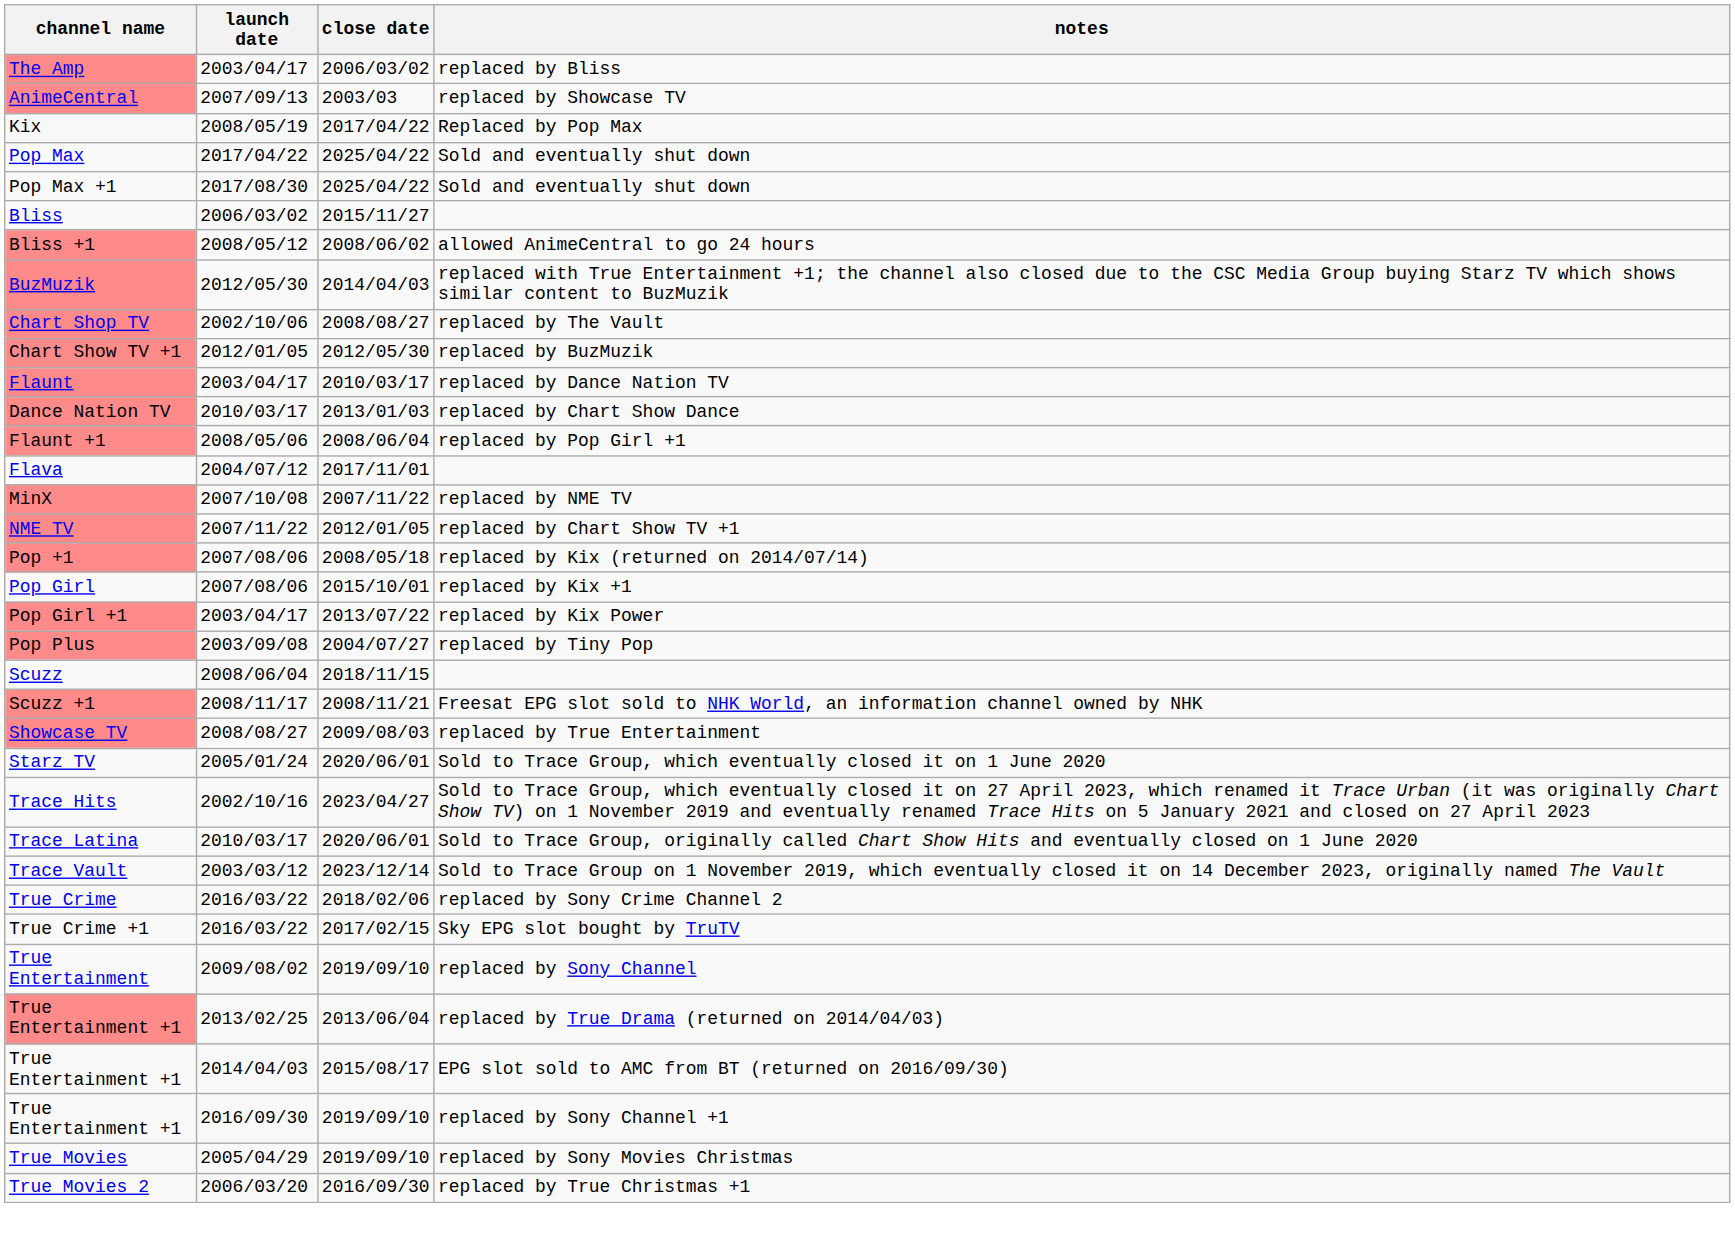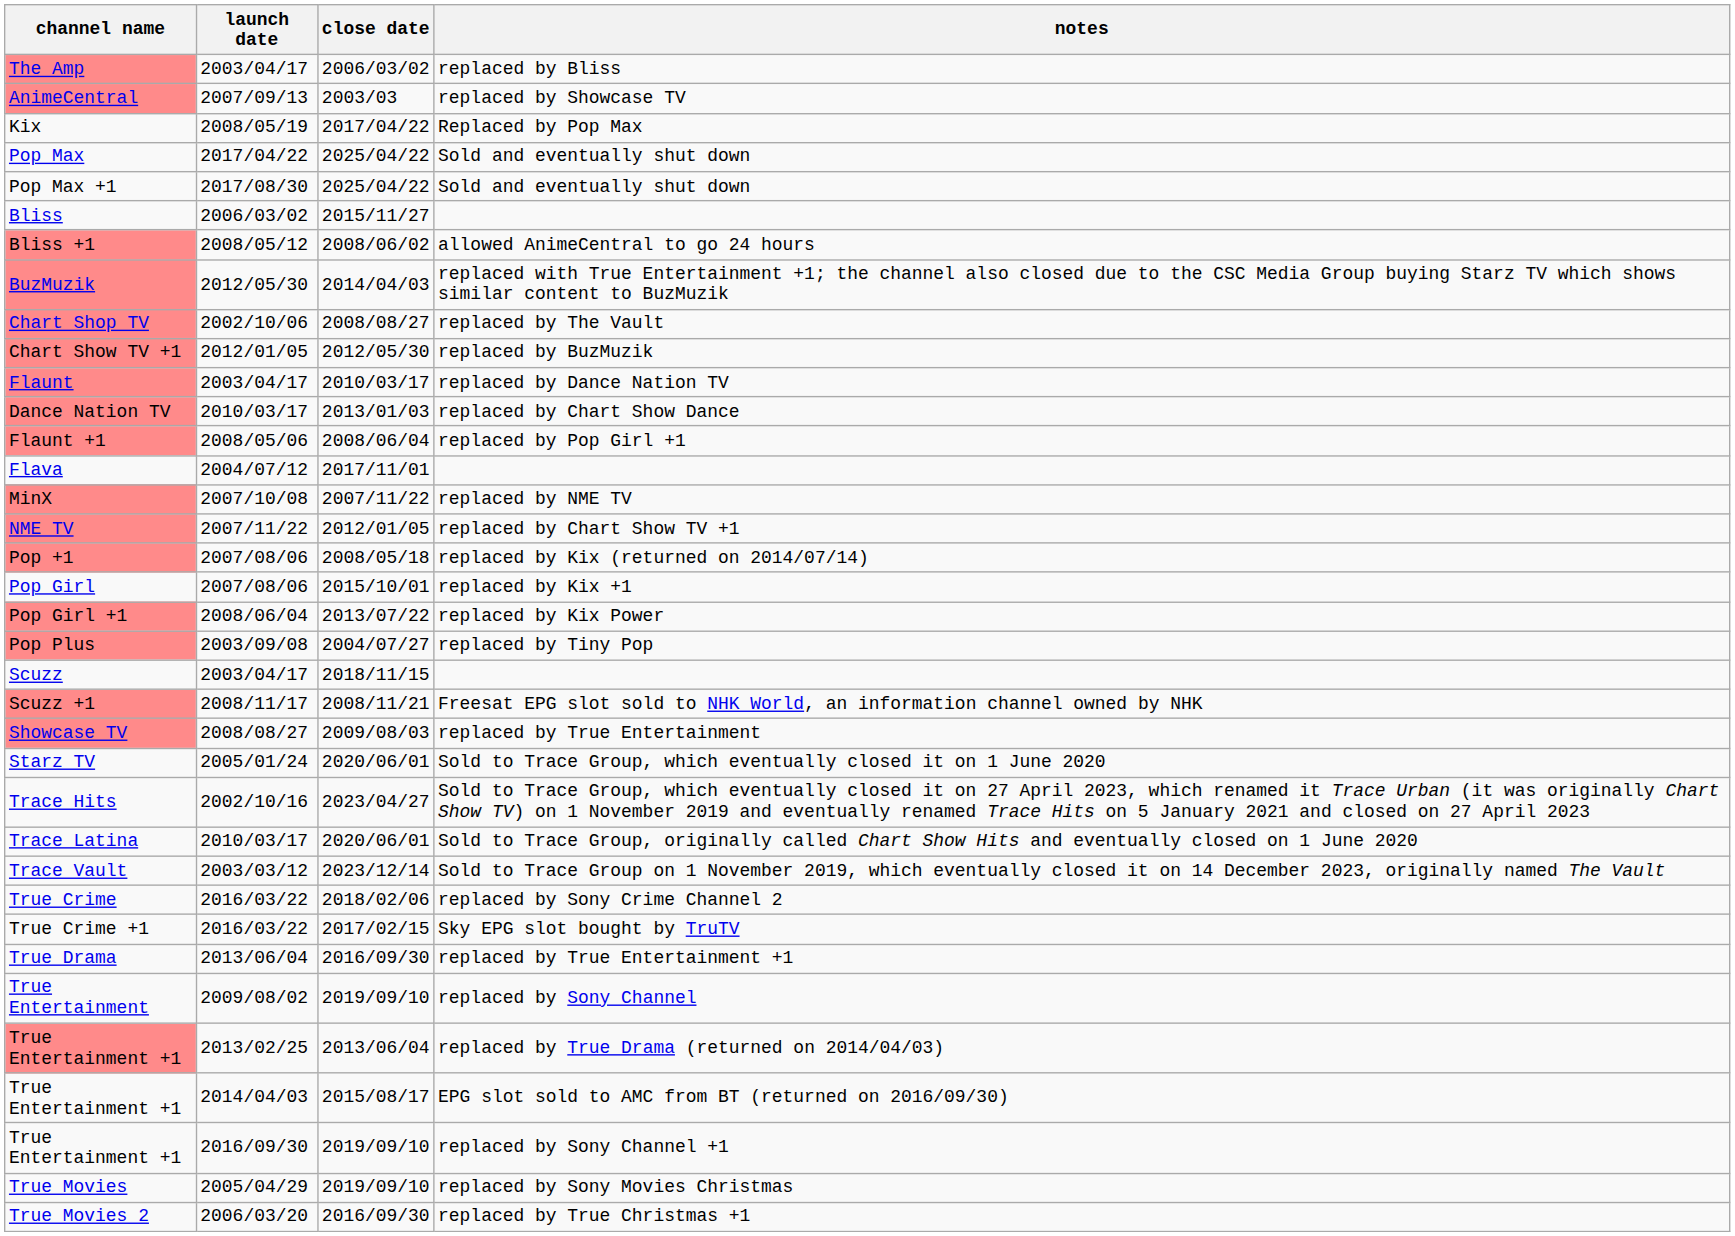 <table class="wikitable sortable">
 <tr>
 <th>channel name</th>
 <th>launch date</th>
 <th>close date</th>
 <th>notes</th>
 </tr>
 <tr>
 <td style=background:#FF8A8A><a href='#'>The Amp</a></td>
 <td>2003/04/17</td>
 <td>2006/03/02</td>
 <td>replaced by Bliss</td>
 </tr>
 <tr>
 <td style=background:#FF8A8A><a href='#'>AnimeCentral</a></td>
 <td>2007/09/13</td>
 <td>2003/03</td>
 <td>replaced by Showcase TV</td>
 </tr>
 <tr>
 <td>Kix</td>
 <td>2008/05/19</td>
 <td>2017/04/22</td>
 <td>Replaced by Pop Max</td>
 </tr>
 <tr>
 <td><a href='#'>Pop Max</a></td>
 <td>2017/04/22</td>
 <td>2025/04/22</td>
 <td>Sold and eventually shut down</td>
 </tr>
 <tr>
 <td>Pop Max +1</td>
 <td>2017/08/30</td>
 <td>2025/04/22</td>
 <td>Sold and eventually shut down</td>
 </tr>
 <tr>
 <td><a href='#'>Bliss</a></td>
 <td>2006/03/02</td>
 <td>2015/11/27</td>
 <td></td>
 </tr>
 <tr>
 <td style=background:#FF8A8A>Bliss +1</td>
 <td>2008/05/12</td>
 <td>2008/06/02</td>
 <td>allowed AnimeCentral to go 24 hours</td>
 </tr>
 <tr>
 <td style=background:#FF8A8A><a href='#'>BuzMuzik</a></td>
 <td>2012/05/30</td>
 <td>2014/04/03</td>
 <td>replaced with True Entertainment +1; the channel also closed due to the CSC Media Group buying Starz TV which shows similar content to BuzMuzik</td>
 </tr>
 <tr>
 <td style=background:#FF8A8A><a href='#'>Chart Shop TV</a></td>
 <td>2002/10/06</td>
 <td>2008/08/27</td>
 <td>replaced by The Vault</td>
 </tr>
 <tr>
 <td style=background:#FF8A8A>Chart Show TV +1</td>
 <td>2012/01/05</td>
 <td>2012/05/30</td>
 <td>replaced by BuzMuzik</td>
 </tr>
 <tr>
 <td style=background:#FF8A8A><a href='#'>Flaunt</a></td>
 <td>2003/04/17</td>
 <td>2010/03/17</td>
 <td>replaced by Dance Nation TV</td>
 </tr>
 <tr>
 <td style=background:#FF8A8A>Dance Nation TV</td>
 <td>2010/03/17</td>
 <td>2013/01/03</td>
 <td>replaced by Chart Show Dance</td>
 </tr>
 <tr>
 <td style=background:#FF8A8A>Flaunt +1</td>
 <td>2008/05/06</td>
 <td>2008/06/04</td>
 <td>replaced by Pop Girl +1</td>
 </tr>
 <tr>
 <td><a href='#'>Flava</a></td>
 <td>2004/07/12</td>
 <td>2017/11/01</td>
 <td></td>
 </tr>
 <tr>
 <td style=background:#FF8A8A>MinX</td>
 <td>2007/10/08</td>
 <td>2007/11/22</td>
 <td>replaced by NME TV</td>
 </tr>
 <tr>
 <td style=background:#FF8A8A><a href='#'>NME TV</a></td>
 <td>2007/11/22</td>
 <td>2012/01/05</td>
 <td>replaced by Chart Show TV +1</td>
 </tr>
 <tr>
 <td style=background:#FF8A8A>Pop +1</td>
 <td>2007/08/06</td>
 <td>2008/05/18</td>
 <td>replaced by Kix (returned on 2014/07/14)</td>
 </tr>
 <tr>
 <td><a href='#'>Pop Girl</a></td>
 <td>2007/08/06</td>
 <td>2015/10/01</td>
 <td>replaced by Kix +1</td>
 </tr>
 <tr>
 <td style=background:#FF8A8A>Pop Girl +1</td>
-<td>2003/04/17</td>
+<td>2008/06/04</td>
 <td>2013/07/22</td>
 <td>replaced by Kix Power</td>
 </tr>
 <tr>
 <td style=background:#FF8A8A>Pop Plus</td>
 <td>2003/09/08</td>
 <td>2004/07/27</td>
 <td>replaced by Tiny Pop</td>
 </tr>
 <tr>
 <td><a href='#'>Scuzz</a></td>
-<td>2008/06/04</td>
+<td>2003/04/17</td>
 <td>2018/11/15</td>
 <td></td>
 </tr>
 <tr>
 <td style=background:#FF8A8A>Scuzz +1</td>
 <td>2008/11/17</td>
 <td>2008/11/21</td>
 <td>Freesat EPG slot sold to <a href='#'>NHK World</a>, an information channel owned by NHK</td>
 </tr>
 <tr>
 <td style=background:#FF8A8A><a href='#'>Showcase TV</a></td>
 <td>2008/08/27</td>
 <td>2009/08/03</td>
 <td>replaced by True Entertainment</td>
 </tr>
 <tr>
 <td><a href='#'>Starz TV</a></td>
 <td>2005/01/24</td>
 <td>2020/06/01</td>
 <td>Sold to Trace Group, which eventually closed it on 1 June 2020</td>
 </tr>
 <tr>
 <td><a href='#'>Trace Hits</a></td>
 <td>2002/10/16</td>
 <td>2023/04/27</td>
 <td>Sold to Trace Group, which eventually closed it on 27 April 2023, which renamed it <em>Trace Urban</em> (it was originally <em>Chart Show TV</em>) on 1 November 2019 and eventually renamed <em>Trace Hits</em> on 5 January 2021 and closed on 27 April 2023</td>
 </tr>
 <tr>
 <td><a href='#'>Trace Latina</a></td>
 <td>2010/03/17</td>
 <td>2020/06/01</td>
 <td>Sold to Trace Group, originally called <em>Chart Show Hits</em> and eventually closed on 1 June 2020</td>
 </tr>
 <tr>
 <td><a href='#'>Trace Vault</a></td>
 <td>2003/03/12</td>
 <td>2023/12/14</td>
 <td>Sold to Trace Group on 1 November 2019, which eventually closed it on 14 December 2023, originally named <em>The Vault</em></td>
 </tr>
 <tr>
 <td><a href='#'>True Crime</a></td>
 <td>2016/03/22</td>
 <td>2018/02/06</td>
 <td>replaced by Sony Crime Channel 2</td>
 </tr>
 <tr>
 <td>True Crime +1</td>
 <td>2016/03/22</td>
 <td>2017/02/15</td>
 <td>Sky EPG slot bought by <a href='#'>TruTV</a></td>
 </tr>
 <tr>
+<td><a href='#'>True Drama</a></td>
+<td>2013/06/04</td>
+<td>2016/09/30</td>
+<td>replaced by True Entertainment +1</td>
+</tr>
+<tr>
 <td><a href='#'>True Entertainment</a></td>
 <td>2009/08/02</td>
 <td>2019/09/10</td>
 <td>replaced by <a href='#'>Sony Channel</a></td>
 </tr>
 <tr>
 <td style=background:#FF8A8A>True Entertainment +1</td>
 <td>2013/02/25</td>
 <td>2013/06/04</td>
 <td>replaced by <a href='#'>True Drama</a> (returned on 2014/04/03)</td>
 </tr>
 <tr>
 <td>True Entertainment +1</td>
 <td>2014/04/03</td>
 <td>2015/08/17</td>
 <td>EPG slot sold to AMC from BT (returned on 2016/09/30)</td>
 </tr>
 <tr>
 <td>True Entertainment +1</td>
 <td>2016/09/30</td>
 <td>2019/09/10</td>
 <td>replaced by Sony Channel +1</td>
 </tr>
 <tr>
 <td><a href='#'>True Movies</a></td>
 <td>2005/04/29</td>
 <td>2019/09/10</td>
 <td>replaced by Sony Movies Christmas</td>
 </tr>
 <tr>
 <td><a href='#'>True Movies 2</a></td>
 <td>2006/03/20</td>
 <td>2016/09/30</td>
 <td>replaced by True Christmas +1</td>
 </tr>
 </table>
